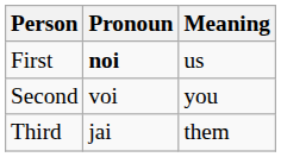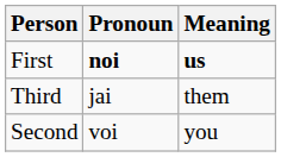 <table class="wikitable">
 <tr>
 <th>Person</th>
 <th>Pronoun</th>
 <th>Meaning</th>
 </tr>
 <tr>
 <td>First</td>
 <td><strong>noi</strong></td>
-<td>us</td>
+<td><strong>us</strong></td>
+</tr>
+<tr>
+<td>Third</td>
+<td>jai</td>
+<td>them</td>
 </tr>
 <tr>
 <td>Second</td>
 <td>voi</td>
 <td>you</td>
 </tr>
-<tr>
-<td>Third</td>
-<td>jai</td>
-<td>them</td>
-</tr>
 </table>
